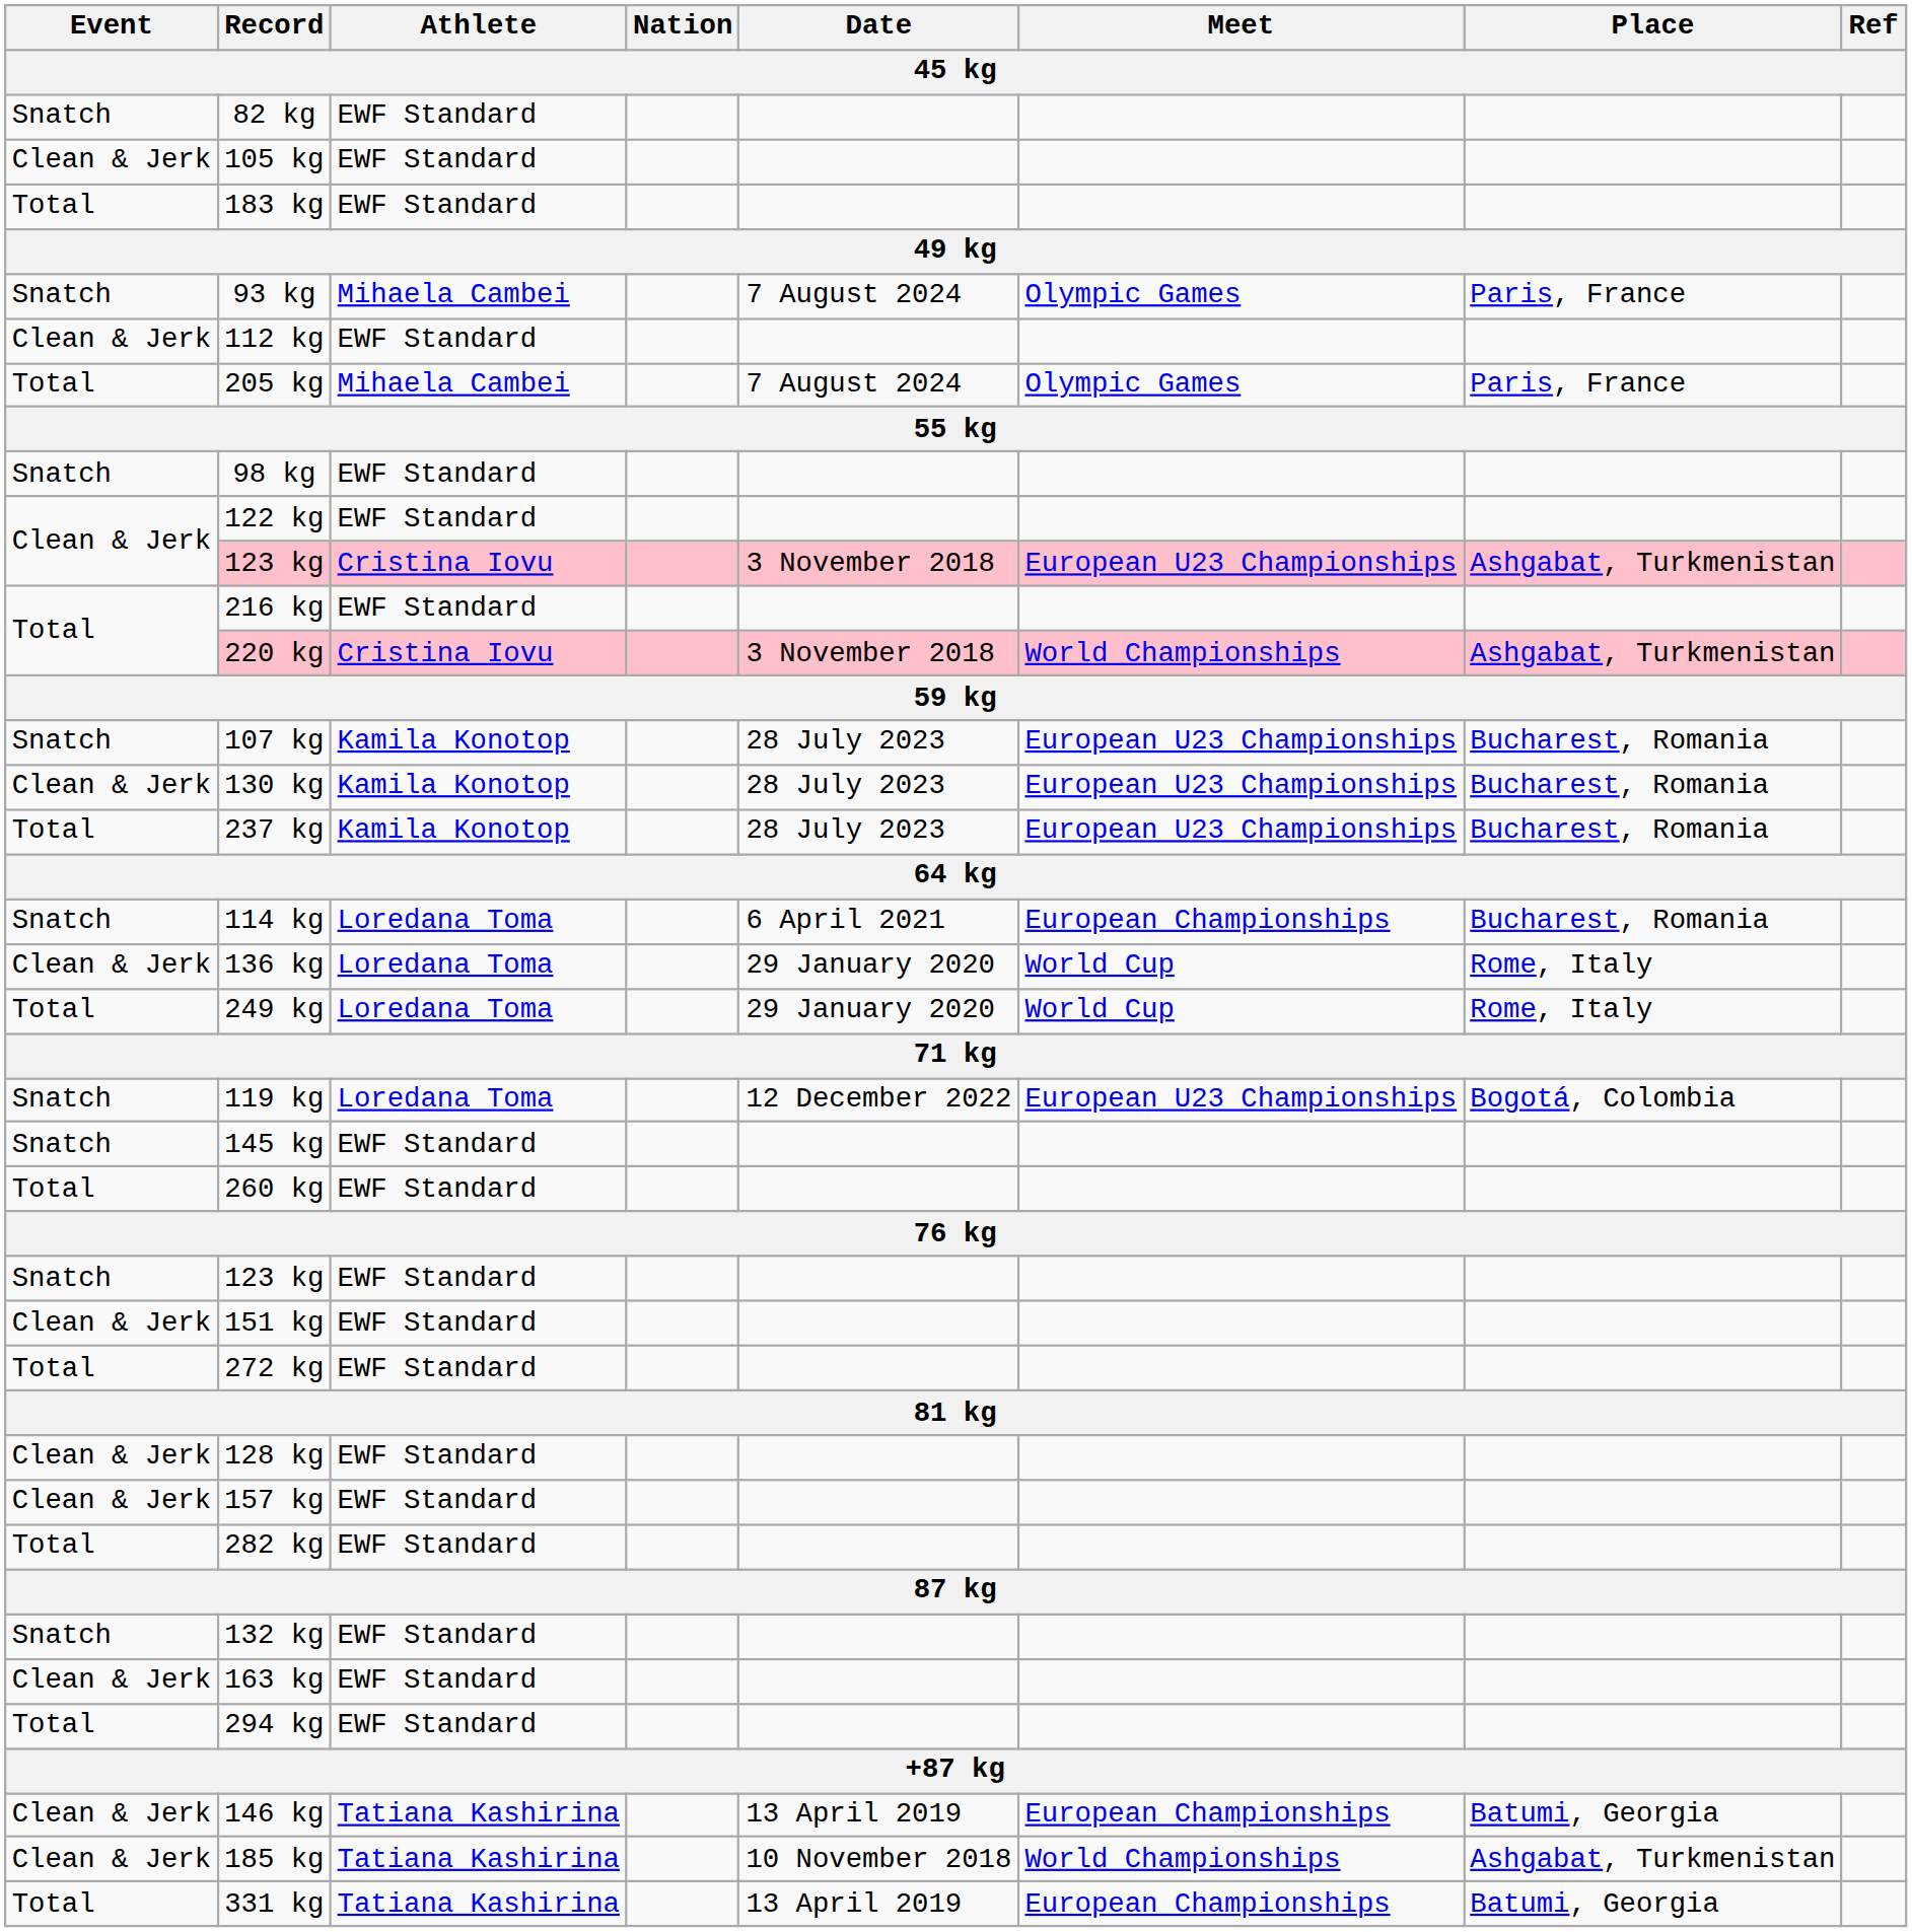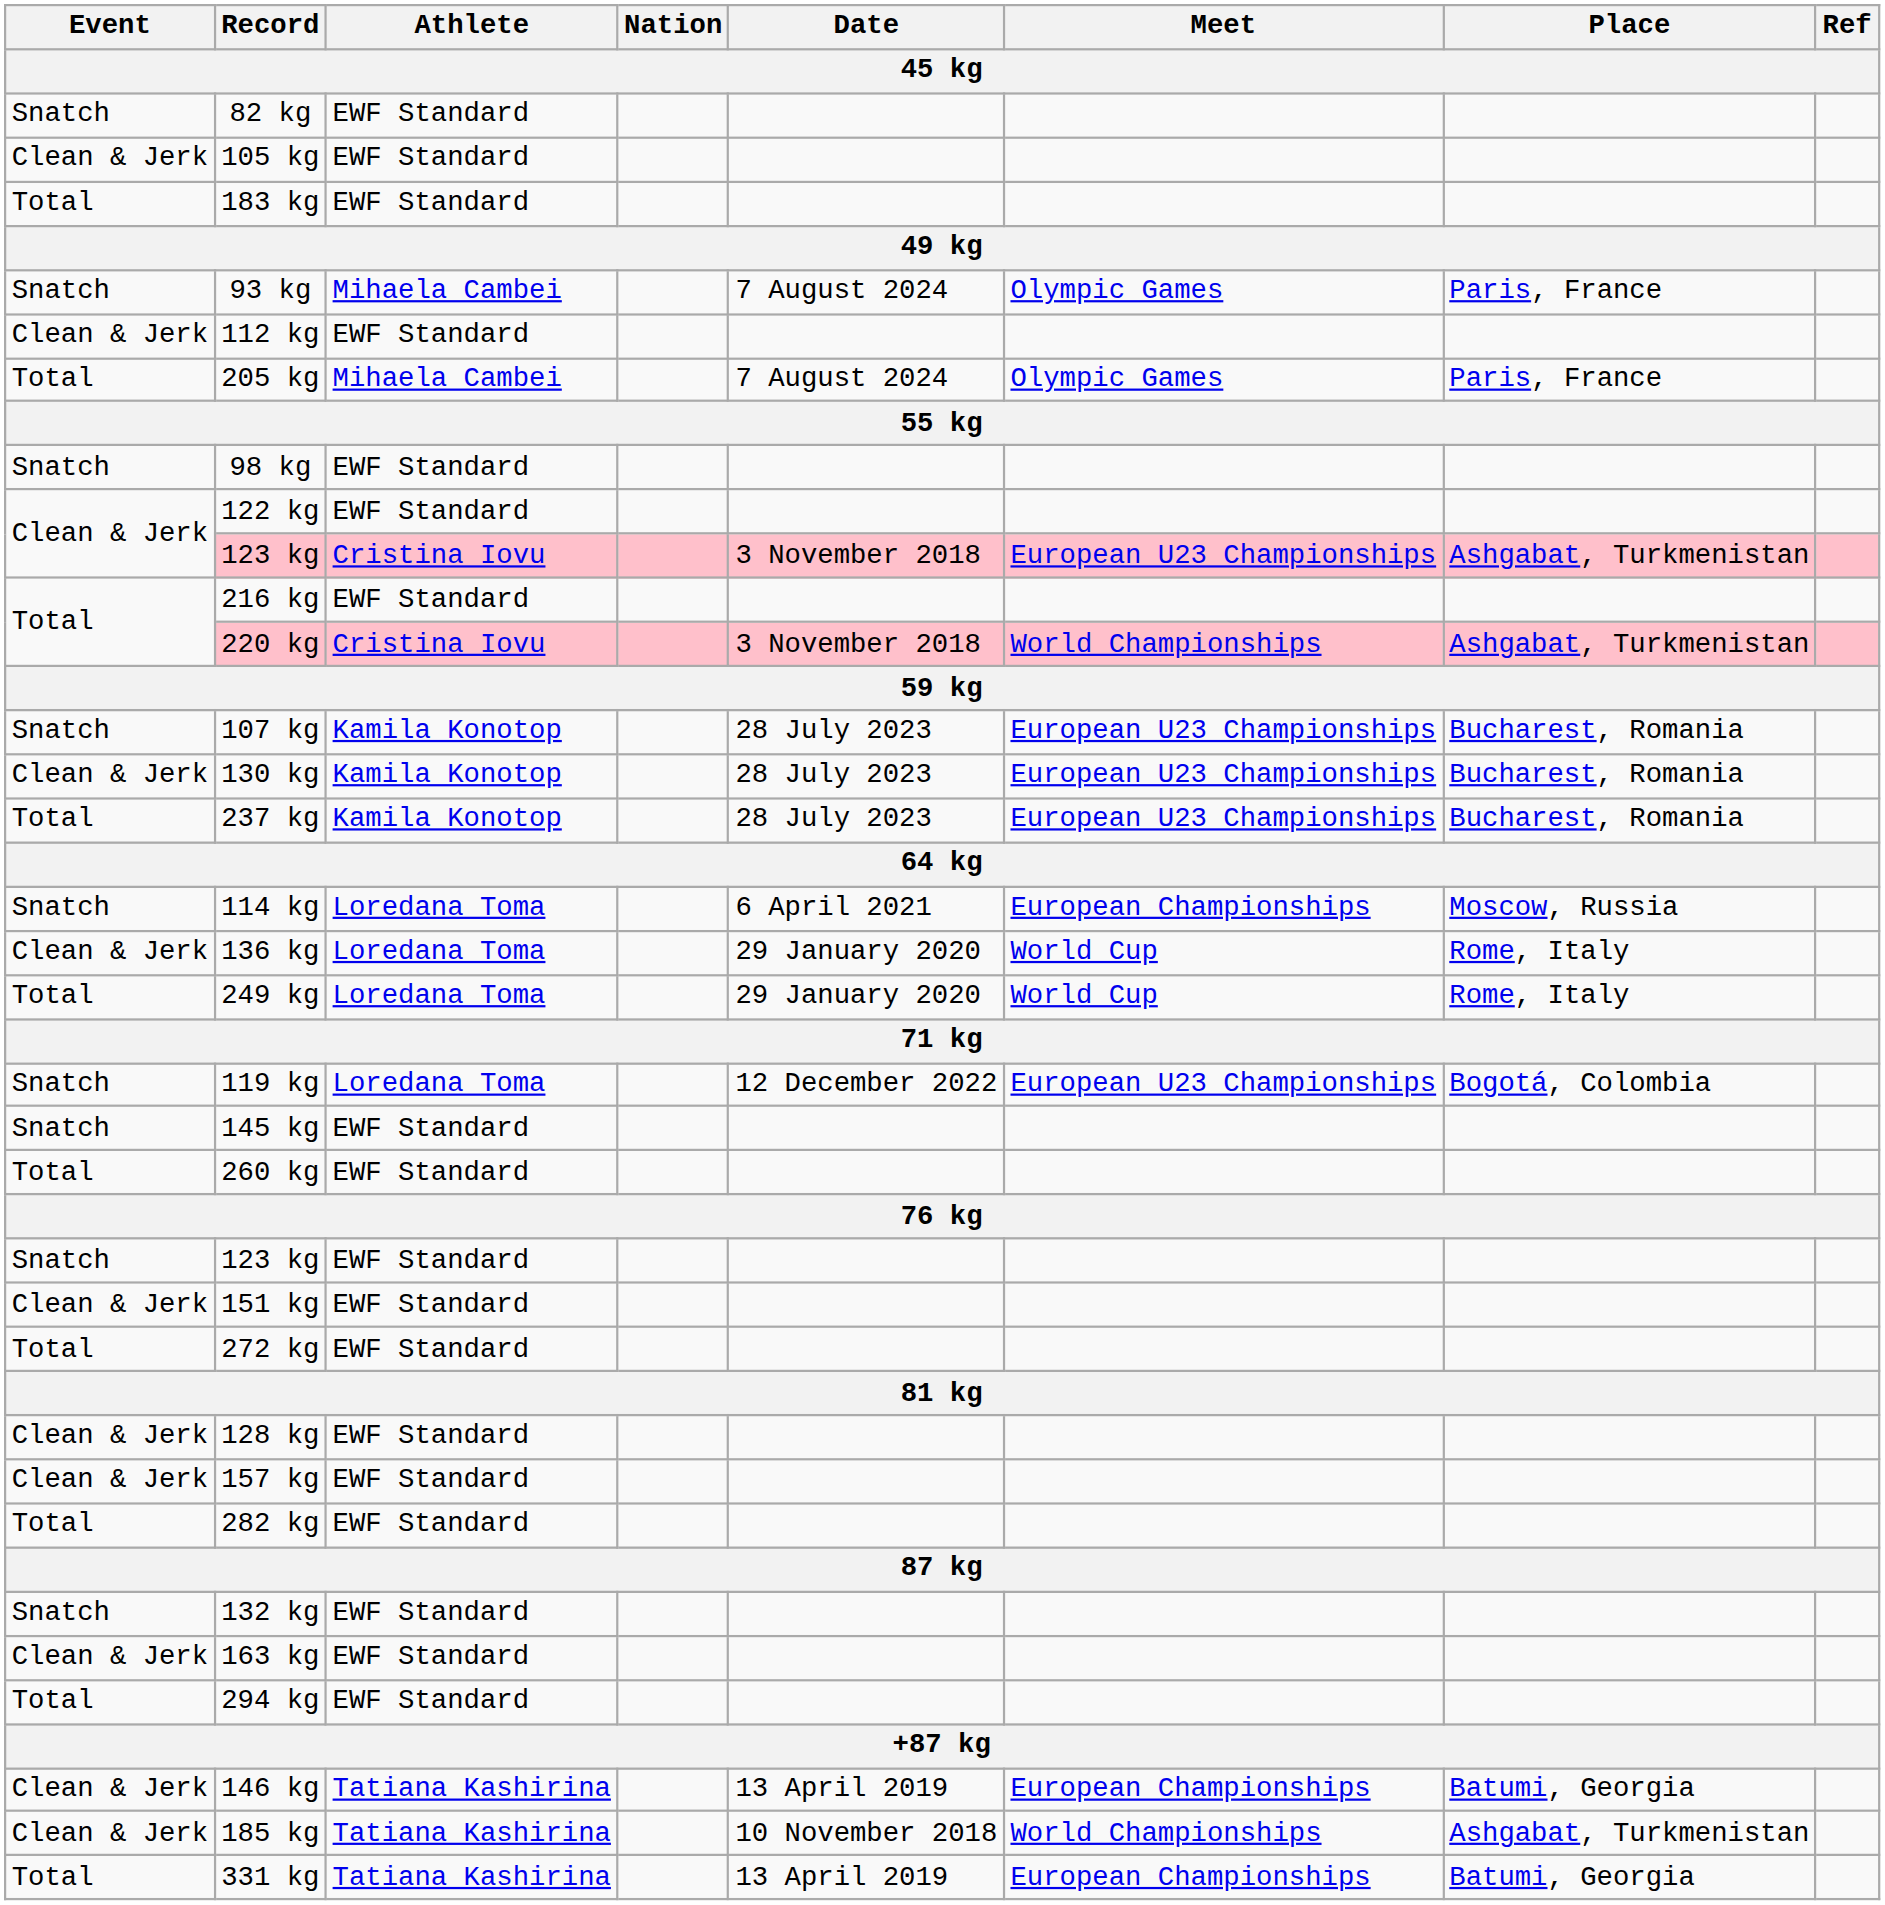 <table class="wikitable" style="font-size:95%;">
 <tr>
 <th>Event</th>
 <th>Record</th>
 <th>Athlete</th>
 <th>Nation</th>
 <th>Date</th>
 <th>Meet</th>
 <th>Place</th>
 <th>Ref</th>
 </tr>
 <tr bgcolor="#DDDDDD">
 <th colspan=8>45 kg</th>
 </tr>
 <tr>
 <td>Snatch</td>
 <td align=center>82 kg</td>
 <td>EWF Standard</td>
 <td></td>
 <td></td>
 <td></td>
 <td></td>
 <td></td>
 </tr>
 <tr>
 <td>Clean & Jerk</td>
 <td align=center>105 kg</td>
 <td>EWF Standard</td>
 <td></td>
 <td></td>
 <td></td>
 <td></td>
 <td></td>
 </tr>
 <tr>
 <td>Total</td>
 <td align=center>183 kg</td>
 <td>EWF Standard</td>
 <td></td>
 <td></td>
 <td></td>
 <td></td>
 <td></td>
 </tr>
 <tr bgcolor="#DDDDDD">
 <th colspan=8>49 kg</th>
 </tr>
 <tr>
 <td>Snatch</td>
 <td align="center">93 kg</td>
 <td><a href='#'>Mihaela Cambei</a></td>
 <td></td>
 <td>7 August 2024</td>
 <td><a href='#'>Olympic Games</a></td>
 <td><a href='#'>Paris</a>, France</td>
 <td></td>
 </tr>
 <tr>
 <td>Clean & Jerk</td>
 <td align=center>112 kg</td>
 <td>EWF Standard</td>
 <td></td>
 <td></td>
 <td></td>
 <td></td>
 <td></td>
 </tr>
 <tr>
 <td>Total</td>
 <td align="center">205 kg</td>
 <td><a href='#'>Mihaela Cambei</a></td>
 <td></td>
 <td>7 August 2024</td>
 <td><a href='#'>Olympic Games</a></td>
 <td><a href='#'>Paris</a>, France</td>
 <td></td>
 </tr>
 <tr bgcolor="#DDDDDD">
 <th colspan=8>55 kg</th>
 </tr>
 <tr>
 <td>Snatch</td>
 <td align=center>98 kg</td>
 <td>EWF Standard</td>
 <td></td>
 <td></td>
 <td></td>
 <td></td>
 <td></td>
 </tr>
 <tr>
 <td rowspan=2>Clean & Jerk</td>
 <td align=center>122 kg</td>
 <td>EWF Standard</td>
 <td></td>
 <td></td>
 <td></td>
 <td></td>
 <td></td>
 </tr>
 <tr style="background:pink">
 <td align=center>123 kg</td>
 <td><a href='#'>Cristina Iovu</a></td>
 <td></td>
 <td>3 November 2018</td>
 <td><a href='#'>European U23 Championships</a></td>
 <td><a href='#'>Ashgabat</a>, Turkmenistan</td>
 <td></td>
 </tr>
 <tr>
 <td rowspan=2>Total</td>
 <td align=center>216 kg</td>
 <td>EWF Standard</td>
 <td></td>
 <td></td>
 <td></td>
 <td></td>
 <td></td>
 </tr>
 <tr style="background:pink">
 <td align=center>220 kg</td>
 <td><a href='#'>Cristina Iovu</a></td>
 <td></td>
 <td>3 November 2018</td>
 <td><a href='#'>World Championships</a></td>
 <td><a href='#'>Ashgabat</a>, Turkmenistan</td>
 <td></td>
 </tr>
 <tr bgcolor="#DDDDDD">
 <th colspan=8>59 kg</th>
 </tr>
 <tr>
 <td>Snatch</td>
 <td align=center>107 kg</td>
 <td><a href='#'>Kamila Konotop</a></td>
 <td></td>
 <td>28 July 2023</td>
 <td><a href='#'>European U23 Championships</a></td>
 <td><a href='#'>Bucharest</a>, Romania</td>
 <td></td>
 </tr>
 <tr>
 <td>Clean & Jerk</td>
 <td align=center>130 kg</td>
 <td><a href='#'>Kamila Konotop</a></td>
 <td></td>
 <td>28 July 2023</td>
 <td><a href='#'>European U23 Championships</a></td>
 <td><a href='#'>Bucharest</a>, Romania</td>
 <td></td>
 </tr>
 <tr>
 <td>Total</td>
 <td align=center>237 kg</td>
 <td><a href='#'>Kamila Konotop</a></td>
 <td></td>
 <td>28 July 2023</td>
 <td><a href='#'>European U23 Championships</a></td>
 <td><a href='#'>Bucharest</a>, Romania</td>
 <td></td>
 </tr>
 <tr bgcolor="#DDDDDD">
 <th colspan=8>64 kg</th>
 </tr>
 <tr>
 <td>Snatch</td>
 <td align=center>114 kg</td>
 <td><a href='#'>Loredana Toma</a></td>
 <td></td>
 <td>6 April 2021</td>
 <td><a href='#'>European Championships</a></td>
-<td><a href='#'>Bucharest</a>, Romania</td>
+<td><a href='#'>Moscow</a>, Russia</td>
 <td></td>
 </tr>
 <tr>
 <td>Clean & Jerk</td>
 <td align=center>136 kg</td>
 <td><a href='#'>Loredana Toma</a></td>
 <td></td>
 <td>29 January 2020</td>
 <td><a href='#'>World Cup</a></td>
 <td><a href='#'>Rome</a>, Italy</td>
 <td></td>
 </tr>
 <tr>
 <td>Total</td>
 <td align=center>249 kg</td>
 <td><a href='#'>Loredana Toma</a></td>
 <td></td>
 <td>29 January 2020</td>
 <td><a href='#'>World Cup</a></td>
 <td><a href='#'>Rome</a>, Italy</td>
 <td></td>
 </tr>
 <tr bgcolor="#DDDDDD">
 <th colspan=8>71 kg</th>
 </tr>
 <tr>
 <td>Snatch</td>
 <td align="center">119 kg</td>
 <td><a href='#'>Loredana Toma</a></td>
 <td></td>
 <td>12 December 2022</td>
 <td><a href='#'>European U23 Championships</a></td>
 <td><a href='#'>Bogotá</a>, Colombia</td>
 <td></td>
 </tr>
 <tr>
 <td>Snatch</td>
 <td align=center>145 kg</td>
 <td>EWF Standard</td>
 <td></td>
 <td></td>
 <td></td>
 <td></td>
 <td></td>
 </tr>
 <tr>
 <td>Total</td>
 <td align=center>260 kg</td>
 <td>EWF Standard</td>
 <td></td>
 <td></td>
 <td></td>
 <td></td>
 <td></td>
 </tr>
 <tr bgcolor="#DDDDDD">
 <th colspan=8>76 kg</th>
 </tr>
 <tr>
 <td>Snatch</td>
 <td align=center>123 kg</td>
 <td>EWF Standard</td>
 <td></td>
 <td></td>
 <td></td>
 <td></td>
 <td></td>
 </tr>
 <tr>
 <td>Clean & Jerk</td>
 <td align=center>151 kg</td>
 <td>EWF Standard</td>
 <td></td>
 <td></td>
 <td></td>
 <td></td>
 <td></td>
 </tr>
 <tr>
 <td>Total</td>
 <td align=center>272 kg</td>
 <td>EWF Standard</td>
 <td></td>
 <td></td>
 <td></td>
 <td></td>
 <td></td>
 </tr>
 <tr bgcolor="#DDDDDD">
 <th colspan=8>81 kg</th>
 </tr>
 <tr>
 <td>Clean & Jerk</td>
 <td align=center>128 kg</td>
 <td>EWF Standard</td>
 <td></td>
 <td></td>
 <td></td>
 <td></td>
 <td></td>
 </tr>
 <tr>
 <td>Clean & Jerk</td>
 <td align=center>157 kg</td>
 <td>EWF Standard</td>
 <td></td>
 <td></td>
 <td></td>
 <td></td>
 <td></td>
 </tr>
 <tr>
 <td>Total</td>
 <td align=center>282 kg</td>
 <td>EWF Standard</td>
 <td></td>
 <td></td>
 <td></td>
 <td></td>
 <td></td>
 </tr>
 <tr bgcolor="#DDDDDD">
 <th colspan=8>87 kg</th>
 </tr>
 <tr>
 <td>Snatch</td>
 <td align=center>132 kg</td>
 <td>EWF Standard</td>
 <td></td>
 <td></td>
 <td></td>
 <td></td>
 <td></td>
 </tr>
 <tr>
 <td>Clean & Jerk</td>
 <td align=center>163 kg</td>
 <td>EWF Standard</td>
 <td></td>
 <td></td>
 <td></td>
 <td></td>
 <td></td>
 </tr>
 <tr>
 <td>Total</td>
 <td align=center>294 kg</td>
 <td>EWF Standard</td>
 <td></td>
 <td></td>
 <td></td>
 <td></td>
 <td></td>
 </tr>
 <tr bgcolor="#DDDDDD">
 <th colspan=8>+87 kg</th>
 </tr>
 <tr>
 <td>Clean & Jerk</td>
 <td align=center>146 kg</td>
 <td><a href='#'>Tatiana Kashirina</a></td>
 <td></td>
 <td>13 April 2019</td>
 <td><a href='#'>European Championships</a></td>
 <td><a href='#'>Batumi</a>, Georgia</td>
 <td></td>
 </tr>
 <tr>
 <td>Clean & Jerk</td>
 <td align=center>185 kg</td>
 <td><a href='#'>Tatiana Kashirina</a></td>
 <td></td>
 <td>10 November 2018</td>
 <td><a href='#'>World Championships</a></td>
 <td><a href='#'>Ashgabat</a>, Turkmenistan</td>
 <td></td>
 </tr>
 <tr>
 <td>Total</td>
 <td align=center>331 kg</td>
 <td><a href='#'>Tatiana Kashirina</a></td>
 <td></td>
 <td>13 April 2019</td>
 <td><a href='#'>European Championships</a></td>
 <td><a href='#'>Batumi</a>, Georgia</td>
 <td></td>
 </tr>
 </table>
